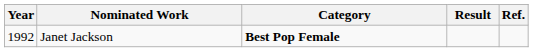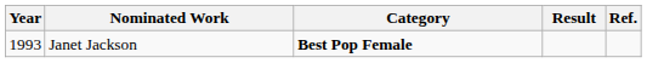 <table class="wikitable" width="50%">
 <tr>
 <th width="5%">Year</th>
 <th width="40%">Nominated Work</th>
 <th width="40%">Category</th>
 <th width="10%">Result</th>
 <th width="5%">Ref.</th>
 </tr>
 <tr>
-<td>1992</td>
+<td>1993</td>
 <td>Janet Jackson</td>
 <td><strong>Best Pop Female</strong></td>
 <td></td>
 <td></td>
 </tr>
 </table>
